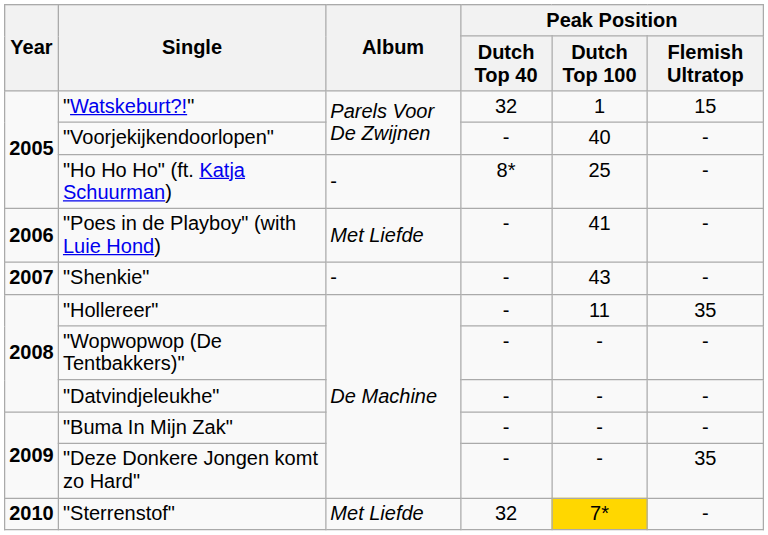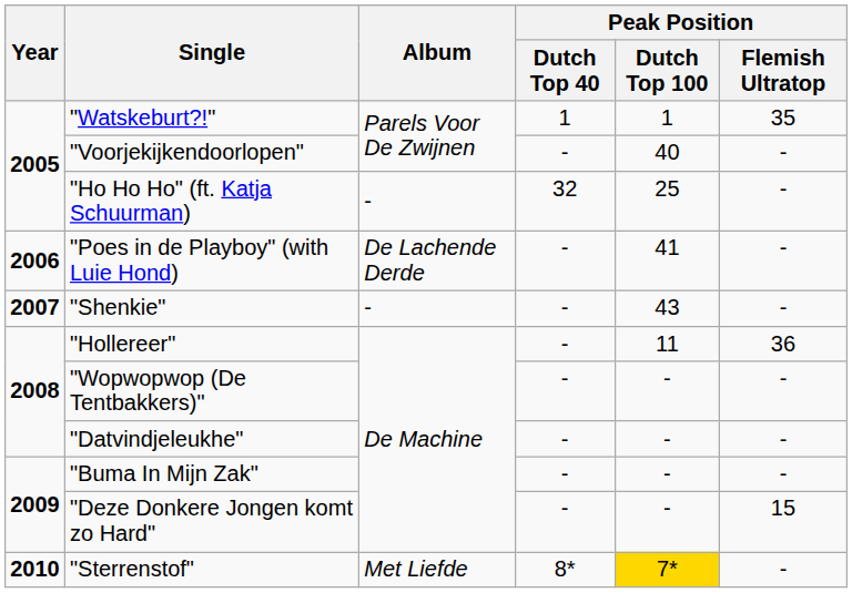 <table class="wikitable">
 <tr style="background-color:#CCCCCC;">
 <th align="center" rowspan="2">Year</th>
 <th align="center" rowspan="2">Single</th>
 <th align="center" rowspan="2">Album</th>
 <th align="center" colspan="3">Peak Position</th>
 </tr>
 <tr style="background-color:#FFFFFF;">
 <th>Dutch Top 40</th>
 <th>Dutch Top 100</th>
 <th>Flemish Ultratop</th>
 </tr>
 <tr>
 <td align="left" rowspan="3"><strong>2005</strong></td>
 <td align="left" valign="top">"<a href='#'>Watskeburt?!</a>"</td>
 <td align="left" rowspan="2"><em>Parels Voor De Zwijnen</em></td>
-<td align="center" valign="top">32</td>
 <td align="center" valign="top">1</td>
-<td align="center" valign="top">15</td>
+<td align="center" valign="top">1</td>
+<td align="center" valign="top">35</td>
 </tr>
 <tr>
 <td align="left" valign="top">"Voorjekijkendoorlopen"</td>
 <td align="center" valign="top">-</td>
 <td align="center" valign="top">40</td>
 <td align="center" valign="top">-</td>
 </tr>
 <tr>
 <td align="left" valign="top">"Ho Ho Ho" (ft. <a href='#'>Katja Schuurman</a>)</td>
 <td align="left" rowspan="1">-</td>
-<td align="center" valign="top">8*</td>
+<td align="center" valign="top">32</td>
 <td align="center" valign="top">25</td>
 <td align="center" valign="top">-</td>
 </tr>
 <tr>
 <td align="left" rowspan="1"><strong>2006</strong></td>
 <td align="left" valign="top">"Poes in de Playboy" (with <a href='#'>Luie Hond</a>)</td>
-<td align="left" rowspan="1"><em>Met Liefde</em></td>
+<td align="left" rowspan="1"><em>De Lachende Derde</em></td>
 <td align="center" valign="top">-</td>
 <td align="center" valign="top">41</td>
 <td align="center" valign="top">-</td>
 </tr>
 <tr>
 <td align="left" rowspan="1"><strong>2007</strong></td>
 <td align="left" valign="top">"Shenkie"</td>
 <td align="left" rowspan="1">-</td>
 <td align="center" valign="top">-</td>
 <td align="center" valign="top">43</td>
 <td align="center" valign="top">-</td>
 </tr>
 <tr>
 <td align="left" rowspan="3"><strong>2008</strong></td>
 <td align="left" valign="top">"Hollereer"</td>
 <td align="left" rowspan="5"><em>De Machine</em></td>
 <td align="center" valign="top">-</td>
 <td align="center" valign="top">11</td>
-<td align="center" valign="top">35</td>
+<td align="center" valign="top">36</td>
 </tr>
 <tr>
 <td align="left" valign="top">"Wopwopwop (De Tentbakkers)"</td>
 <td align="center" valign="top">-</td>
 <td align="center" valign="top">-</td>
 <td align="center" valign="top">-</td>
 </tr>
 <tr>
 <td align="left" valign="top">"Datvindjeleukhe"</td>
 <td align="center" valign="top">-</td>
 <td align="center" valign="top">-</td>
 <td align="center" valign="top">-</td>
 </tr>
 <tr>
 <td align="left" rowspan="2"><strong>2009</strong></td>
 <td align="left" valign="top">"Buma In Mijn Zak"</td>
 <td align="center" valign="top">-</td>
 <td align="center" valign="top">-</td>
 <td align="center" valign="top">-</td>
 </tr>
 <tr>
 <td align="left" valign="top">"Deze Donkere Jongen komt zo Hard"</td>
 <td align="center" valign="top">-</td>
 <td align="center" valign="top">-</td>
-<td align="center" valign="top">35</td>
+<td align="center" valign="top">15</td>
 </tr>
 <tr>
 <td align="left" rowspan="1"><strong>2010</strong></td>
 <td align="left" valign="top">"Sterrenstof"</td>
 <td align="left" rowspan="1"><em>Met Liefde</em></td>
-<td align="center" valign="top">32</td>
+<td align="center" valign="top">8*</td>
 <td align="center" valign="top" style="background: gold;">7*</td>
 <td align="center" valign="top">-</td>
 </tr>
 </table>
